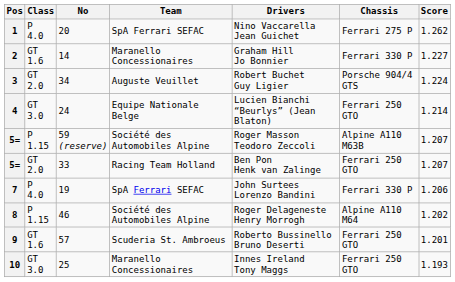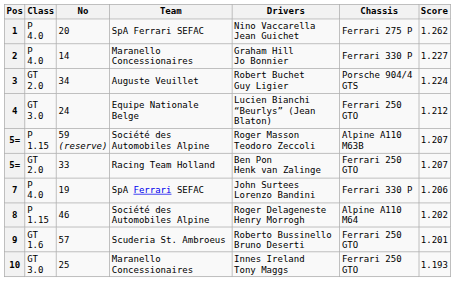 <table class="wikitable" style="font-size: 95%;">
 <tr>
 <th>Pos</th>
 <th>Class</th>
 <th>No</th>
 <th>Team</th>
 <th>Drivers</th>
 <th>Chassis</th>
 <th>Score</th>
 </tr>
 <tr>
 <th>1</th>
 <td>P<br>4.0</td>
 <td>20</td>
 <td> SpA Ferrari SEFAC</td>
 <td> Nino Vaccarella <br> Jean Guichet</td>
 <td>Ferrari 275 P</td>
 <td>1.262</td>
 </tr>
 <tr>
 <th>2</th>
-<td>GT<br>1.6</td>
+<td>P<br>4.0</td>
 <td>14</td>
 <td> Maranello Concessionaires</td>
 <td> Graham Hill<br> Jo Bonnier</td>
 <td>Ferrari 330 P</td>
 <td>1.227</td>
 </tr>
 <tr>
 <th>3</th>
 <td>GT<br>2.0</td>
 <td>34</td>
 <td> Auguste Veuillet</td>
 <td> Robert Buchet<br> Guy Ligier</td>
 <td>Porsche 904/4 GTS</td>
 <td>1.224</td>
 </tr>
 <tr>
 <th>4</th>
 <td>GT<br>3.0</td>
 <td>24</td>
 <td> Equipe Nationale Belge</td>
 <td> Lucien Bianchi<br> “Beurlys” (Jean Blaton)</td>
 <td>Ferrari 250 GTO</td>
-<td>1.214</td>
+<td>1.212</td>
 </tr>
 <tr>
 <th>5=</th>
 <td>P<br>1.15</td>
 <td>59<br><em>(reserve)</em></td>
 <td> Société des<br>Automobiles Alpine</td>
 <td> Roger Masson<br> Teodoro Zeccoli</td>
 <td>Alpine A110 M63B</td>
 <td>1.207</td>
 </tr>
 <tr>
 <th>5=</th>
 <td>GT<br>2.0</td>
 <td>33</td>
 <td> Racing Team Holland</td>
 <td> Ben Pon<br> Henk van Zalinge</td>
 <td>Ferrari 250 GTO</td>
 <td>1.207</td>
 </tr>
 <tr>
 <th>7</th>
 <td>P<br>4.0</td>
 <td>19</td>
 <td> SpA <a href='#'>Ferrari</a> SEFAC</td>
 <td> John Surtees<br> Lorenzo Bandini</td>
 <td>Ferrari 330 P</td>
 <td>1.206</td>
 </tr>
 <tr>
 <th>8</th>
 <td>P<br>1.15</td>
 <td>46</td>
 <td> Société des<br>Automobiles Alpine</td>
 <td> Roger Delageneste<br> Henry Morrogh</td>
 <td>Alpine A110 M64</td>
 <td>1.202</td>
 </tr>
 <tr>
 <th>9</th>
 <td>GT<br>1.6</td>
 <td>57</td>
 <td> Scuderia St. Ambroeus</td>
 <td> Roberto Bussinello<br> Bruno Deserti</td>
 <td>Ferrari 250 GTO</td>
 <td>1.201</td>
 </tr>
 <tr>
 <th>10</th>
 <td>GT<br>3.0</td>
 <td>25</td>
 <td> Maranello Concessionaires</td>
 <td> Innes Ireland<br> Tony Maggs</td>
 <td>Ferrari 250 GTO</td>
 <td>1.193</td>
 </tr>
 </table>
